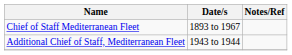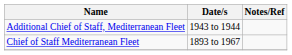 <table class="wikitable">
 <tr>
 <th>Name</th>
 <th>Date/s</th>
 <th>Notes/Ref</th>
 </tr>
 <tr>
+<td><a href='#'>Additional Chief of Staff, Mediterranean Fleet</a></td>
+<td>1943 to 1944</td>
+<td></td>
+</tr>
+<tr>
 <td><a href='#'>Chief of Staff Mediterranean Fleet</a></td>
 <td>1893 to 1967</td>
 <td></td>
 </tr>
 <tr>
-<td><a href='#'>Additional Chief of Staff, Mediterranean Fleet</a></td>
-<td>1943 to 1944</td>
-<td></td>
-</tr>
-<tr>
 </tr>
 </table>
